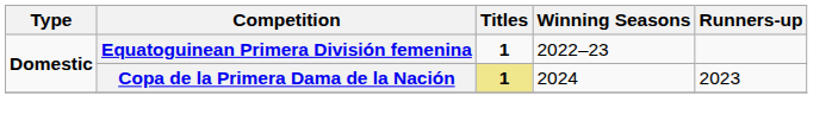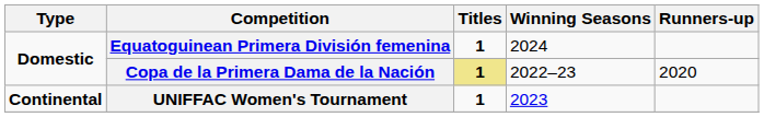 <table class="wikitable plainrowheaders" style="font-size:95%; text-align:center;">
 <tr>
 <th style="width:5">Type</th>
 <th style="width:5">Competition</th>
 <th style="width:5">Titles</th>
 <th style="width:5">Winning Seasons</th>
 <th style="width:5">Runners-up</th>
 </tr>
 <tr>
 <td rowspan="2"><strong>Domestic</strong></td>
 <th scope=col><a href='#'>Equatoguinean Primera División femenina</a></th>
 <td><strong>1</strong></td>
-<td align="left">2022–23</td>
+<td align="left">2024</td>
 <td align="left"></td>
 </tr>
 <tr>
 <th scope=col><a href='#'>Copa de la Primera Dama de la Nación</a></th>
 <td style="background: khaki;"><strong>1</strong></td>
-<td align="left">2024</td>
-<td align="left">2023</td>
+<td align="left">2022–23</td>
+<td align="left">2020</td>
+</tr>
+<tr>
+<td><strong>Continental</strong></td>
+<th scope=col>UNIFFAC Women's Tournament</th>
+<td><strong>1</strong></td>
+<td align="left"><a href='#'>2023</a></td>
+<td align="left"></td>
 </tr>
 <tr>
 </tr>
 </table>
